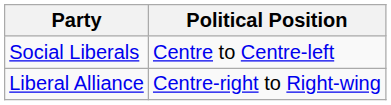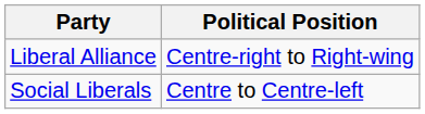 <table class="wikitable mw-collapsible mw-collapsed">
 <tr>
 <th>Party</th>
 <th>Political Position</th>
 </tr>
 <tr>
+<td><a href='#'>Liberal Alliance</a></td>
+<td><a href='#'>Centre-right</a> to <a href='#'>Right-wing</a></td>
+</tr>
+<tr>
 <td><a href='#'>Social Liberals</a></td>
 <td><a href='#'>Centre</a> to <a href='#'>Centre-left</a></td>
 </tr>
-<tr>
-<td><a href='#'>Liberal Alliance</a></td>
-<td><a href='#'>Centre-right</a> to <a href='#'>Right-wing</a></td>
-</tr>
 </table>
